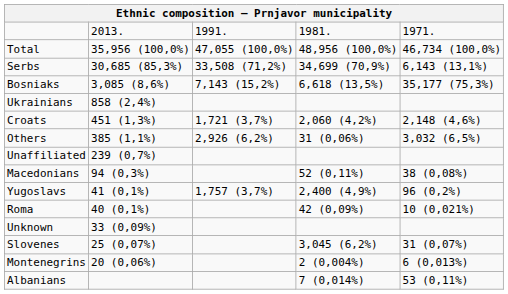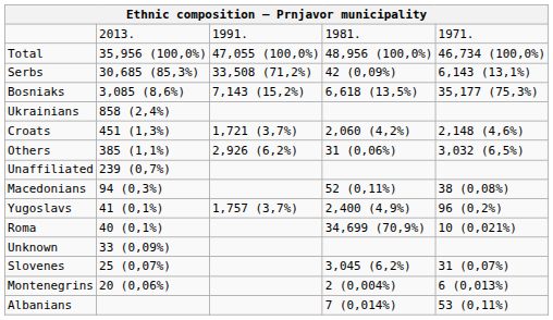 <table class="wikitable">
 <tr>
 <th colspan="8">Ethnic composition – Prnjavor municipality</th>
 </tr>
 <tr>
 <td></td>
 <td>2013.</td>
 <td>1991.</td>
 <td>1981.</td>
 <td>1971.</td>
 </tr>
 <tr>
 <td>Total</td>
 <td>35,956 (100,0%)</td>
 <td>47,055 (100,0%)</td>
 <td>48,956 (100,0%)</td>
 <td>46,734 (100,0%)</td>
 </tr>
 <tr>
 <td>Serbs</td>
 <td>30,685 (85,3%)</td>
 <td>33,508 (71,2%)</td>
-<td>34,699 (70,9%)</td>
+<td>42 (0,09%)</td>
 <td>6,143 (13,1%)</td>
 </tr>
 <tr>
 <td>Bosniaks</td>
 <td>3,085 (8,6%)</td>
 <td>7,143 (15,2%)</td>
 <td>6,618 (13,5%)</td>
 <td>35,177 (75,3%)</td>
 </tr>
 <tr>
 <td>Ukrainians</td>
 <td>858 (2,4%)</td>
 <td></td>
 <td></td>
 <td></td>
 </tr>
 <tr>
 <td>Croats</td>
 <td>451 (1,3%)</td>
 <td>1,721 (3,7%)</td>
 <td>2,060 (4,2%)</td>
 <td>2,148 (4,6%)</td>
 </tr>
 <tr>
 <td>Others</td>
 <td>385 (1,1%)</td>
 <td>2,926 (6,2%)</td>
 <td>31 (0,06%)</td>
 <td>3,032 (6,5%)</td>
 </tr>
 <tr>
 <td>Unaffiliated</td>
 <td>239 (0,7%)</td>
 <td></td>
 <td></td>
 <td></td>
 </tr>
 <tr>
 <td>Macedonians</td>
 <td>94 (0,3%)</td>
 <td></td>
 <td>52 (0,11%)</td>
 <td>38 (0,08%)</td>
 </tr>
 <tr>
 <td>Yugoslavs</td>
 <td>41 (0,1%)</td>
 <td>1,757 (3,7%)</td>
 <td>2,400 (4,9%)</td>
 <td>96 (0,2%)</td>
 </tr>
 <tr>
 <td>Roma</td>
 <td>40 (0,1%)</td>
 <td></td>
-<td>42 (0,09%)</td>
+<td>34,699 (70,9%)</td>
 <td>10 (0,021%)</td>
 </tr>
 <tr>
 <td>Unknown</td>
 <td>33 (0,09%)</td>
 <td></td>
 <td></td>
 <td></td>
 </tr>
 <tr>
 <td>Slovenes</td>
 <td>25 (0,07%)</td>
 <td></td>
 <td>3,045 (6,2%)</td>
 <td>31 (0,07%)</td>
 </tr>
 <tr>
 <td>Montenegrins</td>
 <td>20 (0,06%)</td>
 <td></td>
 <td>2 (0,004%)</td>
 <td>6 (0,013%)</td>
 </tr>
 <tr>
 <td>Albanians</td>
 <td></td>
 <td></td>
 <td>7 (0,014%)</td>
 <td>53 (0,11%)</td>
 </tr>
 </table>
